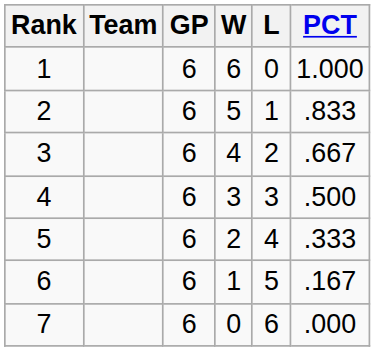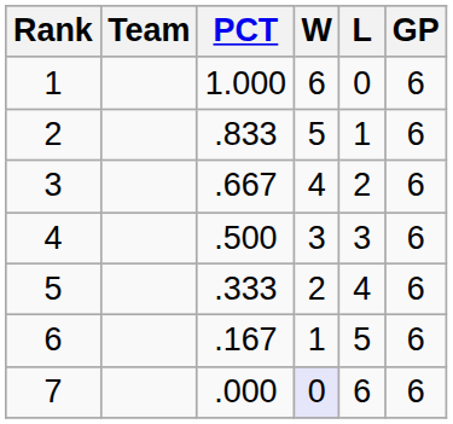 <table class="wikitable" align="center"|>
 <tr>
 <th>Rank</th>
 <th>Team</th>
-<th width=20px>GP</th>
+<th width=25px><a href='#'>PCT</a></th>
 <th width=15px>W</th>
 <th width=15px>L</th>
-<th width=25px><a href='#'>PCT</a></th>
+<th width=20px>GP</th>
 </tr>
 <tr align="center">
 <td>1</td>
 <td align="left"></td>
-<td>6</td>
+<td>1.000</td>
 <td>6</td>
 <td>0</td>
-<td>1.000</td>
+<td>6</td>
 </tr>
 <tr align="center">
 <td>2</td>
 <td align="left"></td>
-<td>6</td>
+<td>.833</td>
 <td>5</td>
 <td>1</td>
-<td>.833</td>
+<td>6</td>
 </tr>
 <tr align="center">
 <td>3</td>
 <td align="left"></td>
-<td>6</td>
+<td>.667</td>
 <td>4</td>
 <td>2</td>
-<td>.667</td>
+<td>6</td>
 </tr>
 <tr align="center">
 <td>4</td>
 <td align="left"></td>
-<td>6</td>
+<td>.500</td>
 <td>3</td>
 <td>3</td>
-<td>.500</td>
+<td>6</td>
 </tr>
 <tr align="center">
 <td>5</td>
 <td align="left"></td>
-<td>6</td>
+<td>.333</td>
 <td>2</td>
 <td>4</td>
-<td>.333</td>
+<td>6</td>
 </tr>
 <tr align="center">
 <td>6</td>
 <td align="left"></td>
-<td>6</td>
+<td>.167</td>
 <td>1</td>
 <td>5</td>
-<td>.167</td>
+<td>6</td>
 </tr>
 <tr align="center">
 <td>7</td>
 <td align="left"></td>
+<td>.000</td>
+<td style="background: lavender;">0</td>
 <td>6</td>
-<td>0</td>
 <td>6</td>
-<td>.000</td>
 </tr>
 </table>
